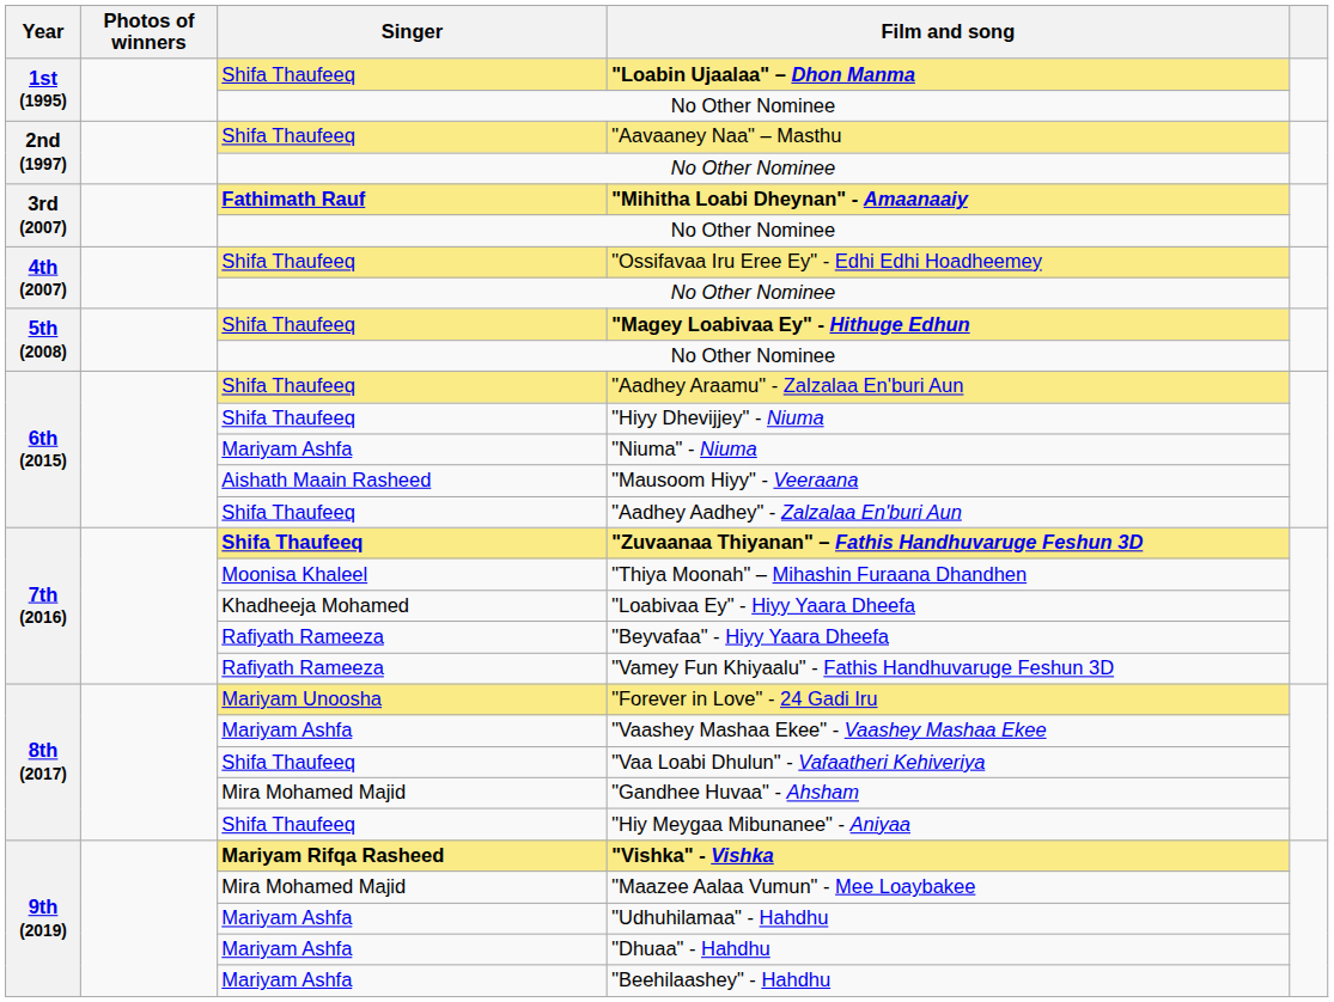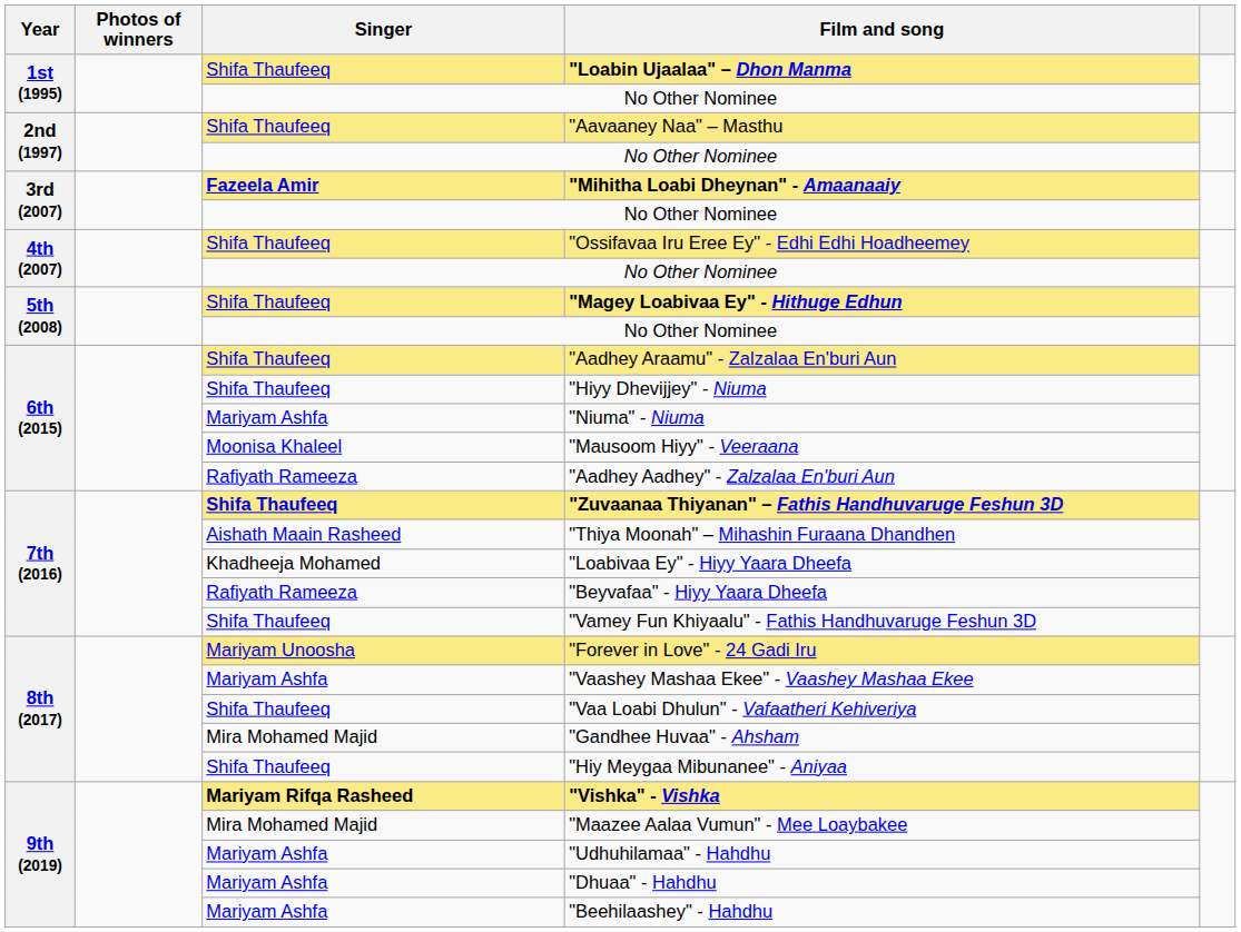 <table class="wikitable sortable" style="width:85%; text-align:left;">
 <tr>
 <th scope="col" style="width:3%; text-align:center;">Year</th>
 <th scope="col" style="width:7%;text-align:center;">Photos of winners</th>
 <th scope="col" style="width:20%;text-align:center;">Singer</th>
 <th scope="col" style="width:35%;text-align:center;">Film and song</th>
 <th scope="col" style="width:2%" class="unsortable"></th>
 </tr>
 <tr>
 <th rowspan=2 scope="row" style="text-align:center"><a href='#'>1st</a><br><small>(1995)</small></th>
 <td rowspan=2 style="text-align:center"></td>
 <td style="background:#FAEB86;"></strong><a href='#'>Shifa Thaufeeq</a><strong></td>
 <td style="background:#FAEB86;"><strong>"Loabin Ujaalaa" – <em><a href='#'>Dhon Manma</a><strong><em></td>
 <td rowspan=2 style="text-align: center;"></td>
 </tr>
 <tr>
 <td colspan=2 style="text-align:center"></em>No Other Nominee<em></td>
 </tr>
 <tr>
 <th scope="row" rowspan=2 style="text-align:center">2nd<br><small>(1997)</small></th>
 <td rowspan=2 style="text-align:center"></td>
 <td style="background:#FAEB86;"></strong><a href='#'>Shifa Thaufeeq</a><strong></td>
 <td style="background:#FAEB86;"></strong>"Aavaaney Naa" – </em>Masthu</em></strong></td>
 <td rowspan=2 style="text-align: center;"></td>
 </tr>
 <tr>
 <td colspan=2 style="text-align:center"><em>No Other Nominee</em></td>
 </tr>
 <tr>
 <th scope="row" rowspan=2 style="text-align:center">3rd<br><small>(2007)</small></th>
 <td rowspan=2 style="text-align:center"></td>
-<td style="background:#FAEB86;"><strong><a href='#'>Fathimath Rauf</a></strong></td>
+<td style="background:#FAEB86;"><strong><a href='#'>Fazeela Amir</a></strong></td>
 <td style="background:#FAEB86;"><strong>"Mihitha Loabi Dheynan" - <em><a href='#'>Amaanaaiy</a><strong><em></td>
 <td rowspan=2 style="text-align: center;"></td>
 </tr>
 <tr>
 <td colspan=2 style="text-align:center"></em>No Other Nominee<em></td>
 </tr>
 <tr>
 <th scope="row" rowspan=2 style="text-align:center"><a href='#'>4th</a><br><small>(2007)</small></th>
 <td rowspan=2 style="text-align:center"></td>
 <td style="background:#FAEB86;"></strong><a href='#'>Shifa Thaufeeq</a><strong></td>
 <td style="background:#FAEB86;"></strong>"Ossifavaa Iru Eree Ey" - </em><a href='#'>Edhi Edhi Hoadheemey</a></em></strong></td>
 <td rowspan=2 style="text-align: center;"></td>
 </tr>
 <tr>
 <td colspan=2 style="text-align:center"><em>No Other Nominee</em></td>
 </tr>
 <tr>
 <th scope="row" rowspan=2 style="text-align:center"><a href='#'>5th</a><br><small>(2008)</small></th>
 <td rowspan=2 style="text-align:center"></td>
 <td style="background:#FAEB86;"></strong><a href='#'>Shifa Thaufeeq</a><strong></td>
 <td style="background:#FAEB86;"><strong>"Magey Loabivaa Ey" - <em><a href='#'>Hithuge Edhun</a><strong><em></td>
 <td rowspan=2 style="text-align: center;"></td>
 </tr>
 <tr>
 <td colspan=2 style="text-align:center"></em>No Other Nominee<em></td>
 </tr>
 <tr>
 <th scope="row" rowspan=5 style="text-align:center"><a href='#'>6th</a><br><small>(2015)</small></th>
 <td rowspan=5 style="text-align:center"></td>
 <td style="background:#FAEB86;"></strong><a href='#'>Shifa Thaufeeq</a><strong></td>
 <td style="background:#FAEB86;"></strong>"Aadhey Araamu" - </em><a href='#'>Zalzalaa En'buri Aun</a></em></strong></td>
 <td rowspan=5 style="text-align: center;"></td>
 </tr>
 <tr>
 <td><a href='#'>Shifa Thaufeeq</a></td>
 <td>"Hiyy Dhevijjey" - <em><a href='#'>Niuma</a></em></td>
 </tr>
 <tr>
 <td><a href='#'>Mariyam Ashfa</a></td>
 <td>"Niuma" - <em><a href='#'>Niuma</a></em></td>
 </tr>
 <tr>
-<td><a href='#'>Aishath Maain Rasheed</a></td>
+<td><a href='#'>Moonisa Khaleel</a></td>
 <td>"Mausoom Hiyy" - <em><a href='#'>Veeraana</a></em></td>
 </tr>
 <tr>
-<td><a href='#'>Shifa Thaufeeq</a></td>
+<td><a href='#'>Rafiyath Rameeza</a></td>
 <td>"Aadhey Aadhey" - <em><a href='#'>Zalzalaa En'buri Aun</a></em></td>
 </tr>
 <tr>
 <th scope="row" rowspan=5 style="text-align:center"><a href='#'>7th</a><br><small>(2016)</small></th>
 <td rowspan=5 style="text-align:center"></td>
 <td style="background:#FAEB86;"><strong> <a href='#'>Shifa Thaufeeq</a></strong></td>
 <td style="background:#FAEB86;"><strong>"Zuvaanaa Thiyanan" – <em><a href='#'>Fathis Handhuvaruge Feshun 3D</a><strong><em></td>
 <td rowspan=5 style="text-align: center;"></td>
 </tr>
 <tr>
-<td><a href='#'>Moonisa Khaleel</a></td>
+<td><a href='#'>Aishath Maain Rasheed</a></td>
 <td>"Thiya Moonah" – </em><a href='#'>Mihashin Furaana Dhandhen</a><em></td>
 </tr>
 <tr>
 <td>Khadheeja Mohamed</td>
 <td>"Loabivaa Ey" - </em><a href='#'>Hiyy Yaara Dheefa</a><em></td>
 </tr>
 <tr>
 <td><a href='#'>Rafiyath Rameeza</a></td>
 <td>"Beyvafaa" - </em><a href='#'>Hiyy Yaara Dheefa</a><em></td>
 </tr>
 <tr>
-<td><a href='#'>Rafiyath Rameeza</a></td>
+<td><a href='#'>Shifa Thaufeeq</a></td>
 <td>"Vamey Fun Khiyaalu" - </em><a href='#'>Fathis Handhuvaruge Feshun 3D</a><em></td>
 </tr>
 <tr>
 <th scope="row" rowspan=5 style="text-align:center"><a href='#'>8th</a><br><small>(2017)</small></th>
 <td rowspan=5 style="text-align:center"></td>
 <td style="background:#FAEB86;"></strong><a href='#'>Mariyam Unoosha</a><strong></td>
 <td style="background:#FAEB86;"></strong>"Forever in Love" - </em><a href='#'>24 Gadi Iru</a></em></strong></td>
 <td rowspan=5 style="text-align: center;"></td>
 </tr>
 <tr>
 <td><a href='#'>Mariyam Ashfa</a></td>
 <td>"Vaashey Mashaa Ekee" - <em><a href='#'>Vaashey Mashaa Ekee</a></em></td>
 </tr>
 <tr>
 <td><a href='#'>Shifa Thaufeeq</a></td>
 <td>"Vaa Loabi Dhulun" - <em><a href='#'>Vafaatheri Kehiveriya</a></em></td>
 </tr>
 <tr>
 <td>Mira Mohamed Majid</td>
 <td>"Gandhee Huvaa" - <em><a href='#'>Ahsham</a></em></td>
 </tr>
 <tr>
 <td><a href='#'>Shifa Thaufeeq</a></td>
 <td>"Hiy Meygaa Mibunanee" - <em><a href='#'>Aniyaa</a></em></td>
 </tr>
 <tr>
 <th scope="row" rowspan=5 style="text-align:center"><a href='#'>9th</a><br><small>(2019)</small></th>
 <td rowspan=5 style="text-align:center"></td>
 <td style="background:#FAEB86;"><strong>Mariyam Rifqa Rasheed</strong></td>
 <td style="background:#FAEB86;"><strong>"Vishka" - <em><a href='#'>Vishka</a><strong><em></td>
 <td rowspan=5 style="text-align: center;"></td>
 </tr>
 <tr>
 <td>Mira Mohamed Majid</td>
 <td>"Maazee Aalaa Vumun" - </em><a href='#'>Mee Loaybakee</a><em></td>
 </tr>
 <tr>
 <td><a href='#'>Mariyam Ashfa</a></td>
 <td>"Udhuhilamaa" - </em><a href='#'>Hahdhu</a><em></td>
 </tr>
 <tr>
 <td><a href='#'>Mariyam Ashfa</a></td>
 <td>"Dhuaa" - </em><a href='#'>Hahdhu</a><em></td>
 </tr>
 <tr>
 <td><a href='#'>Mariyam Ashfa</a></td>
 <td>"Beehilaashey" - </em><a href='#'>Hahdhu</a><em></td>
 </tr>
 <tr>
 </tr>
 </table>
